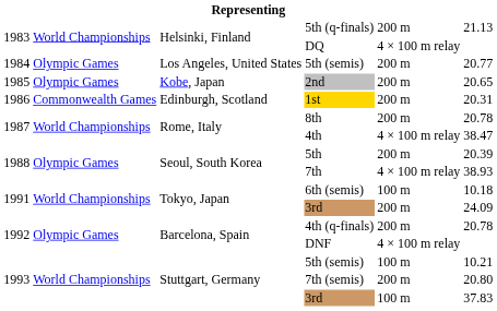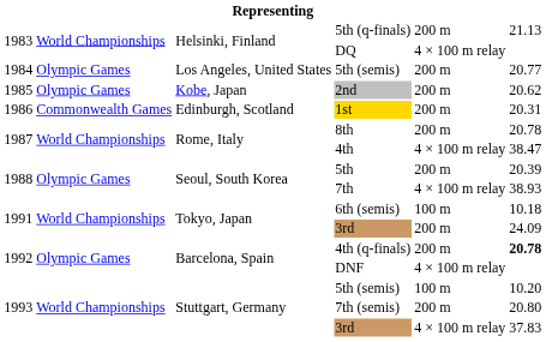 <table>
 <tr>
 <th colspan="6">Representing </th>
 </tr>
 <tr>
 <td rowspan=2>1983</td>
 <td rowspan=2><a href='#'>World Championships</a></td>
 <td rowspan=2>Helsinki, Finland</td>
 <td>5th (q-finals)</td>
 <td>200 m</td>
 <td>21.13</td>
 </tr>
 <tr>
 <td>DQ</td>
 <td>4 × 100 m relay</td>
 <td></td>
 </tr>
 <tr>
 <td>1984</td>
 <td><a href='#'>Olympic Games</a></td>
 <td>Los Angeles, United States</td>
 <td>5th (semis)</td>
 <td>200 m</td>
 <td>20.77</td>
 </tr>
 <tr>
 <td>1985</td>
 <td><a href='#'>Olympic Games</a></td>
 <td><a href='#'>Kobe</a>, Japan</td>
 <td bgcolor="silver">2nd</td>
 <td>200 m</td>
-<td>20.65</td>
+<td>20.62</td>
 </tr>
 <tr>
 <td>1986</td>
 <td><a href='#'>Commonwealth Games</a></td>
 <td>Edinburgh, Scotland</td>
 <td bgcolor="gold">1st</td>
 <td>200 m</td>
 <td>20.31</td>
 </tr>
 <tr>
 <td rowspan=2>1987</td>
 <td rowspan=2><a href='#'>World Championships</a></td>
 <td rowspan=2>Rome, Italy</td>
 <td>8th</td>
 <td>200 m</td>
 <td>20.78</td>
 </tr>
 <tr>
 <td>4th</td>
 <td>4 × 100 m relay</td>
 <td>38.47</td>
 </tr>
 <tr>
 <td rowspan=2>1988</td>
 <td rowspan=2><a href='#'>Olympic Games</a></td>
 <td rowspan=2>Seoul, South Korea</td>
 <td>5th</td>
 <td>200 m</td>
 <td>20.39</td>
 </tr>
 <tr>
 <td>7th</td>
 <td>4 × 100 m relay</td>
 <td>38.93</td>
 </tr>
 <tr>
 <td rowspan=2>1991</td>
 <td rowspan=2><a href='#'>World Championships</a></td>
 <td rowspan=2>Tokyo, Japan</td>
 <td>6th (semis)</td>
 <td>100 m</td>
 <td>10.18</td>
 </tr>
 <tr>
 <td bgcolor="cc9966">3rd</td>
 <td>200 m</td>
 <td>24.09</td>
 </tr>
 <tr>
 <td rowspan=2>1992</td>
 <td rowspan=2><a href='#'>Olympic Games</a></td>
 <td rowspan=2>Barcelona, Spain</td>
 <td>4th (q-finals)</td>
 <td>200 m</td>
-<td>20.78</td>
+<td><strong>20.78</strong></td>
 </tr>
 <tr>
 <td>DNF</td>
 <td>4 × 100 m relay</td>
 <td></td>
 </tr>
 <tr>
 <td rowspan=3>1993</td>
 <td rowspan=3><a href='#'>World Championships</a></td>
 <td rowspan=3>Stuttgart, Germany</td>
 <td>5th (semis)</td>
 <td>100 m</td>
-<td>10.21</td>
+<td>10.20</td>
 </tr>
 <tr>
 <td>7th (semis)</td>
 <td>200 m</td>
 <td>20.80</td>
 </tr>
 <tr>
 <td bgcolor="cc9966">3rd</td>
-<td>100 m</td>
+<td>4 × 100 m relay</td>
 <td>37.83</td>
 </tr>
 </table>
